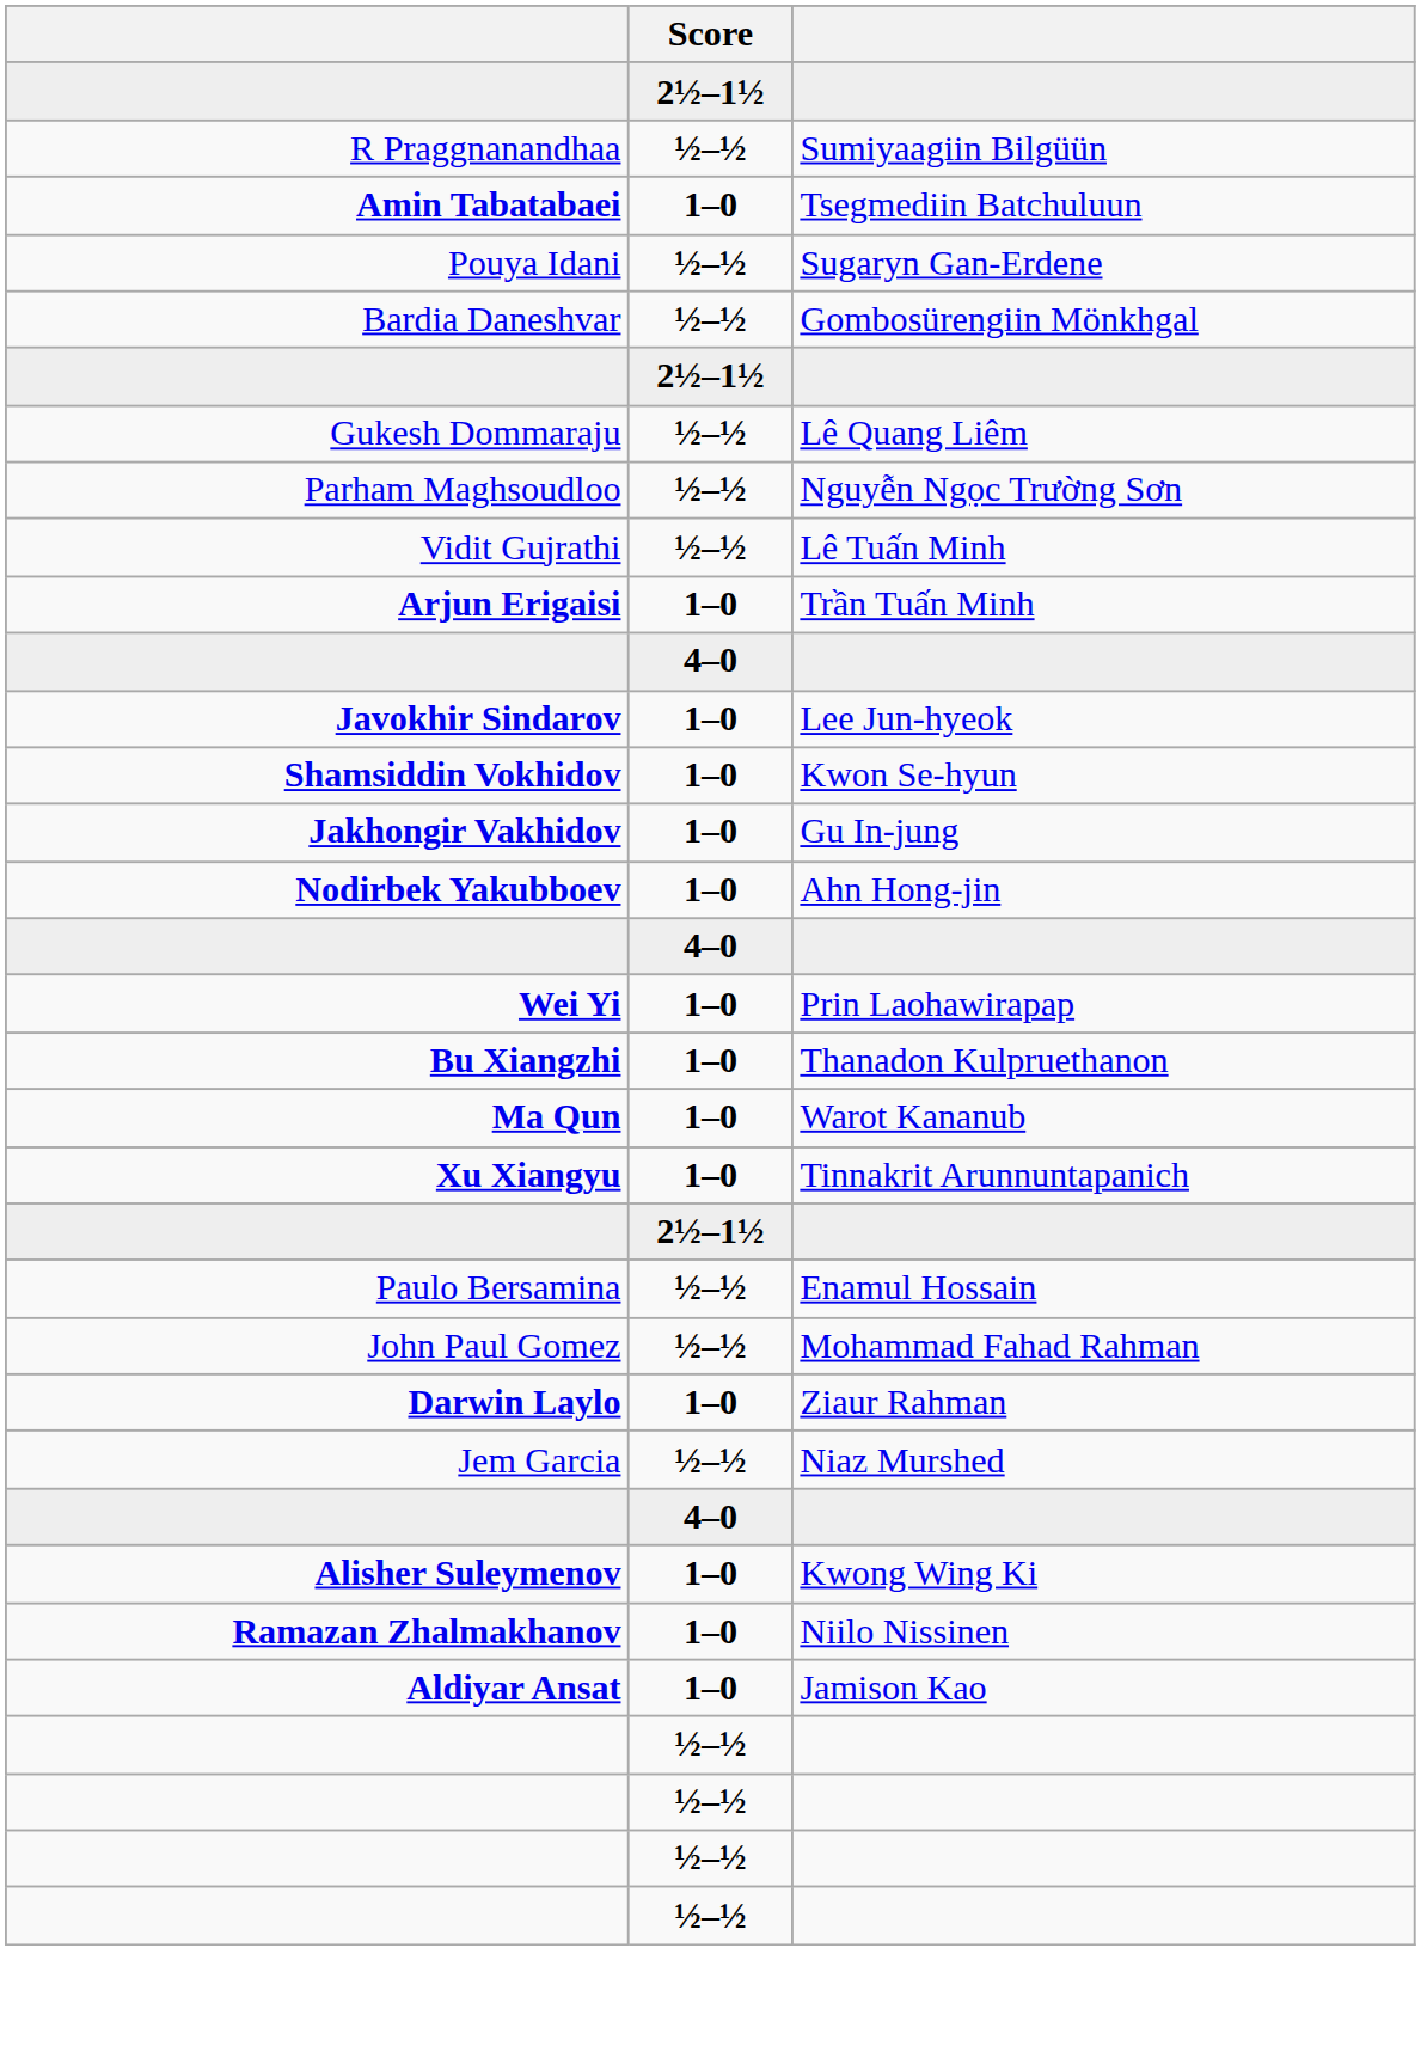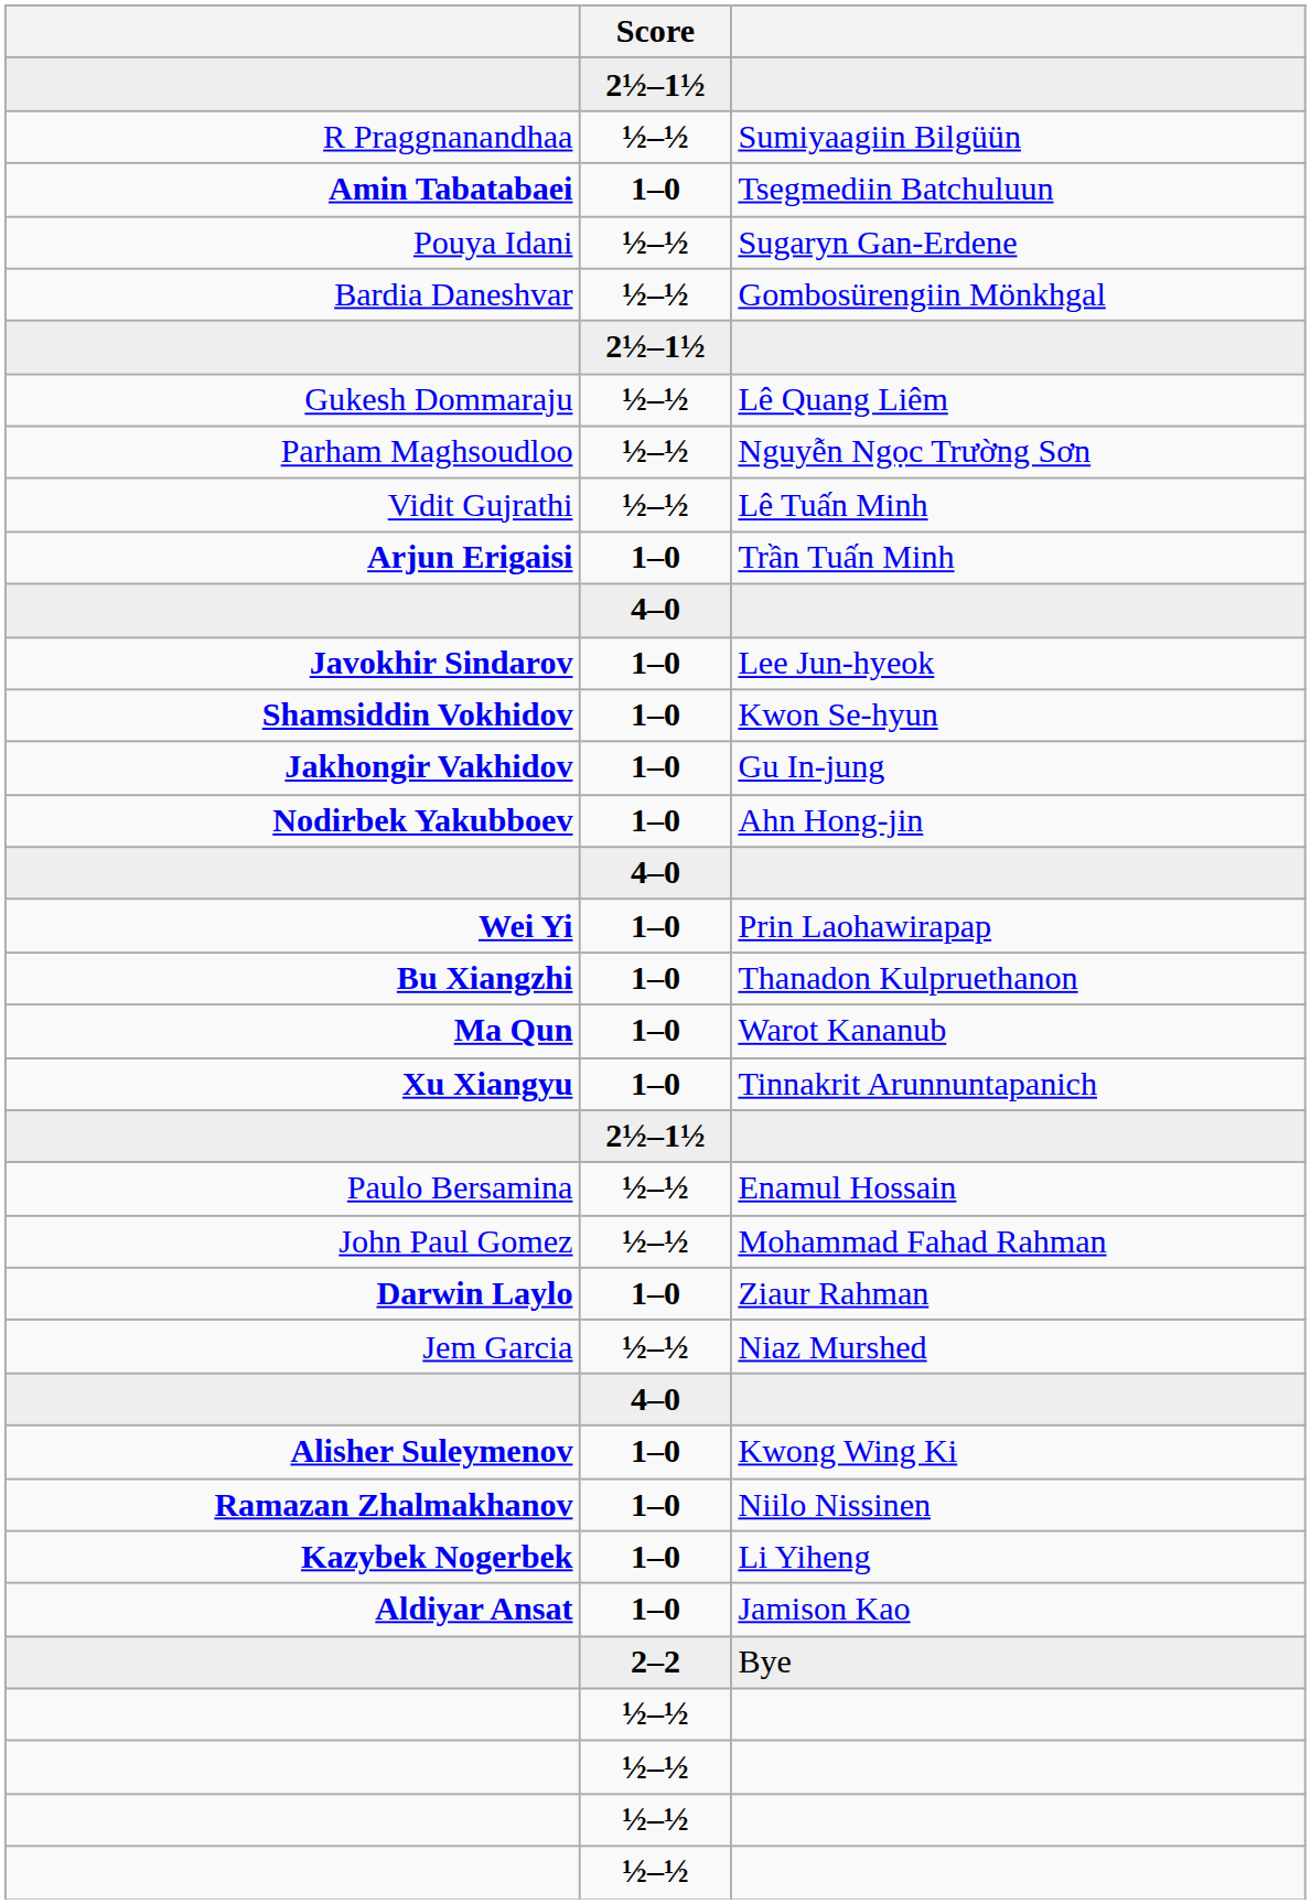 <table class="wikitable" style="text-align: center;">
 <tr>
 <th align="right" width="270"></th>
 <th width="65">Score</th>
 <th align="left" width="270"></th>
 </tr>
 <tr style="background:#eeeeee;">
 <td align=right><strong></strong></td>
 <td align=center><strong>2½–1½</strong></td>
 <td align=left></td>
 </tr>
 <tr>
 <td align=right><a href='#'>R Praggnanandhaa</a></td>
 <td align=center><strong>½–½</strong></td>
 <td align=left><a href='#'>Sumiyaagiin Bilgüün</a></td>
 </tr>
 <tr>
 <td align=right><strong><a href='#'>Amin Tabatabaei</a></strong></td>
 <td align=center><strong>1–0</strong></td>
 <td align=left><a href='#'>Tsegmediin Batchuluun</a></td>
 </tr>
 <tr>
 <td align=right><a href='#'>Pouya Idani</a></td>
 <td align=center><strong>½–½</strong></td>
 <td align=left><a href='#'>Sugaryn Gan-Erdene</a></td>
 </tr>
 <tr>
 <td align=right><a href='#'>Bardia Daneshvar</a></td>
 <td align=center><strong>½–½</strong></td>
 <td align=left><a href='#'>Gombosürengiin Mönkhgal</a></td>
 </tr>
 <tr style="background:#eeeeee;">
 <td align=right><strong></strong></td>
 <td align=center><strong>2½–1½</strong></td>
 <td align=left></td>
 </tr>
 <tr>
 <td align=right><a href='#'>Gukesh Dommaraju</a></td>
 <td align=center><strong>½–½</strong></td>
 <td align=left><a href='#'>Lê Quang Liêm</a></td>
 </tr>
 <tr>
 <td align=right><a href='#'>Parham Maghsoudloo</a></td>
 <td align=center><strong>½–½</strong></td>
 <td align=left><a href='#'>Nguyễn Ngọc Trường Sơn</a></td>
 </tr>
 <tr>
 <td align=right><a href='#'>Vidit Gujrathi</a></td>
 <td align=center><strong>½–½</strong></td>
 <td align=left><a href='#'>Lê Tuấn Minh</a></td>
 </tr>
 <tr>
 <td align=right><strong><a href='#'>Arjun Erigaisi</a></strong></td>
 <td align=center><strong>1–0</strong></td>
 <td align=left><a href='#'>Trần Tuấn Minh</a></td>
 </tr>
 <tr style="background:#eeeeee;">
 <td align=right><strong></strong></td>
 <td align=center><strong>4–0</strong></td>
 <td align=left></td>
 </tr>
 <tr>
 <td align=right><strong><a href='#'>Javokhir Sindarov</a></strong></td>
 <td align=center><strong>1–0</strong></td>
 <td align=left><a href='#'>Lee Jun-hyeok</a></td>
 </tr>
 <tr>
 <td align=right><strong><a href='#'>Shamsiddin Vokhidov</a></strong></td>
 <td align=center><strong>1–0</strong></td>
 <td align=left><a href='#'>Kwon Se-hyun</a></td>
 </tr>
 <tr>
 <td align=right><strong><a href='#'>Jakhongir Vakhidov</a></strong></td>
 <td align=center><strong>1–0</strong></td>
 <td align=left><a href='#'>Gu In-jung</a></td>
 </tr>
 <tr>
 <td align=right><strong><a href='#'>Nodirbek Yakubboev</a></strong></td>
 <td align=center><strong>1–0</strong></td>
 <td align=left><a href='#'>Ahn Hong-jin</a></td>
 </tr>
 <tr style="background:#eeeeee;">
 <td align=right><strong></strong></td>
 <td align=center><strong>4–0</strong></td>
 <td align=left></td>
 </tr>
 <tr>
 <td align=right><strong><a href='#'>Wei Yi</a></strong></td>
 <td align=center><strong>1–0</strong></td>
 <td align=left><a href='#'>Prin Laohawirapap</a></td>
 </tr>
 <tr>
 <td align=right><strong><a href='#'>Bu Xiangzhi</a></strong></td>
 <td align=center><strong>1–0</strong></td>
 <td align=left><a href='#'>Thanadon Kulpruethanon</a></td>
 </tr>
 <tr>
 <td align=right><strong><a href='#'>Ma Qun</a></strong></td>
 <td align=center><strong>1–0</strong></td>
 <td align=left><a href='#'>Warot Kananub</a></td>
 </tr>
 <tr>
 <td align=right><strong><a href='#'>Xu Xiangyu</a></strong></td>
 <td align=center><strong>1–0</strong></td>
 <td align=left><a href='#'>Tinnakrit Arunnuntapanich</a></td>
 </tr>
 <tr style="background:#eeeeee;">
 <td align=right><strong></strong></td>
 <td align=center><strong>2½–1½</strong></td>
 <td align=left></td>
 </tr>
 <tr>
 <td align=right><a href='#'>Paulo Bersamina</a></td>
 <td align=center><strong>½–½</strong></td>
 <td align=left><a href='#'>Enamul Hossain</a></td>
 </tr>
 <tr>
 <td align=right><a href='#'>John Paul Gomez</a></td>
 <td align=center><strong>½–½</strong></td>
 <td align=left><a href='#'>Mohammad Fahad Rahman</a></td>
 </tr>
 <tr>
 <td align=right><strong><a href='#'>Darwin Laylo</a></strong></td>
 <td align=center><strong>1–0</strong></td>
 <td align=left><a href='#'>Ziaur Rahman</a></td>
 </tr>
 <tr>
 <td align=right><a href='#'>Jem Garcia</a></td>
 <td align=center><strong>½–½</strong></td>
 <td align=left><a href='#'>Niaz Murshed</a></td>
 </tr>
 <tr style="background:#eeeeee;">
 <td align=right><strong></strong></td>
 <td align=center><strong>4–0</strong></td>
 <td align=left></td>
 </tr>
 <tr>
 <td align=right><strong><a href='#'>Alisher Suleymenov</a></strong></td>
 <td align=center><strong>1–0</strong></td>
 <td align=left><a href='#'>Kwong Wing Ki</a></td>
 </tr>
 <tr>
 <td align=right><strong><a href='#'>Ramazan Zhalmakhanov</a></strong></td>
 <td align=center><strong>1–0</strong></td>
 <td align=left><a href='#'>Niilo Nissinen</a></td>
 </tr>
 <tr>
+<td align=right><strong><a href='#'>Kazybek Nogerbek</a></strong></td>
+<td align=center><strong>1–0</strong></td>
+<td align=left><a href='#'>Li Yiheng</a></td>
+</tr>
+<tr>
 <td align=right><strong><a href='#'>Aldiyar Ansat</a></strong></td>
 <td align=center><strong>1–0</strong></td>
 <td align=left><a href='#'>Jamison Kao</a></td>
+</tr>
+<tr style="background:#eeeeee;">
+<td align=right></td>
+<td align=center><strong>2–2</strong></td>
+<td align=left>Bye</td>
 </tr>
 <tr>
 <td align=right></td>
 <td align=center><strong>½–½</strong></td>
 <td align=left></td>
 </tr>
 <tr>
 <td align=right></td>
 <td align=center><strong>½–½</strong></td>
 <td align=left></td>
 </tr>
 <tr>
 <td align=right></td>
 <td align=center><strong>½–½</strong></td>
 <td align=left></td>
 </tr>
 <tr>
 <td align=right></td>
 <td align=center><strong>½–½</strong></td>
 <td align=left></td>
 </tr>
 </table>
